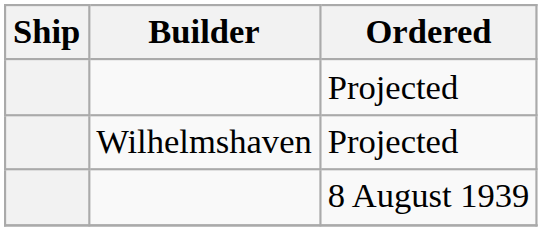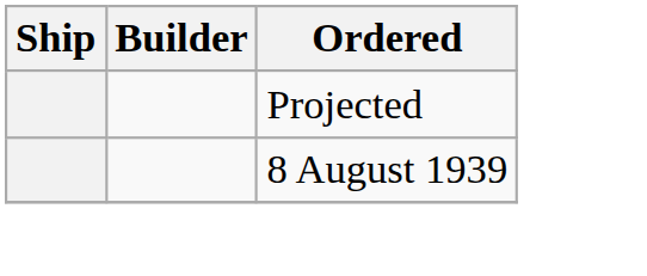 <table class="wikitable plainrowheaders">
 <tr>
 <th scope="col">Ship</th>
 <th scope="col">Builder</th>
 <th scope="col">Ordered</th>
 </tr>
 <tr>
 <th scope="row"></th>
 <td></td>
 <td>Projected</td>
 </tr>
 <tr>
 <th scope="row"></th>
-<td> Wilhelmshaven</td>
-<td>Projected</td>
-</tr>
-<tr>
-<th scope="row"></th>
 <td></td>
 <td>8 August 1939</td>
 </tr>
 <tr>
 </tr>
 </table>
